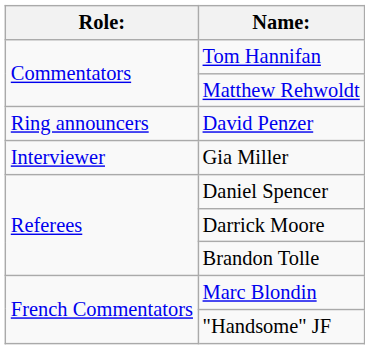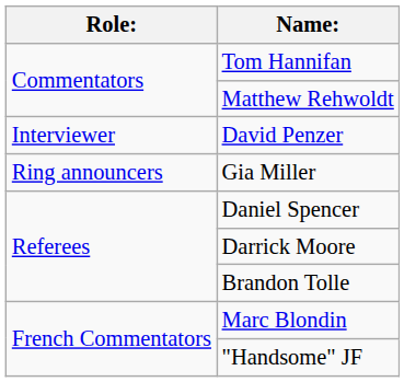 <table class=wikitable style="font-size:90%; margin: 0.5em 0 0.5em 1em; float: right; clear: right;">
 <tr>
 <th>Role:</th>
 <th>Name:</th>
 </tr>
 <tr>
 <td rowspan=2><a href='#'>Commentators</a></td>
 <td><a href='#'>Tom Hannifan</a></td>
 </tr>
 <tr>
 <td><a href='#'>Matthew Rehwoldt</a></td>
 </tr>
 <tr>
-<td><a href='#'>Ring announcers</a></td>
+<td><a href='#'>Interviewer</a></td>
 <td><a href='#'>David Penzer</a></td>
 </tr>
 <tr>
-<td><a href='#'>Interviewer</a></td>
+<td><a href='#'>Ring announcers</a></td>
 <td>Gia Miller</td>
 </tr>
 <tr>
 <td rowspan=3><a href='#'>Referees</a></td>
 <td>Daniel Spencer</td>
 </tr>
 <tr>
 <td>Darrick Moore</td>
 </tr>
 <tr>
 <td>Brandon Tolle</td>
 </tr>
 <tr>
 <td rowspan=2><a href='#'>French Commentators</a></td>
 <td><a href='#'>Marc Blondin</a></td>
 </tr>
 <tr>
 <td>"Handsome" JF</td>
 </tr>
 </table>
